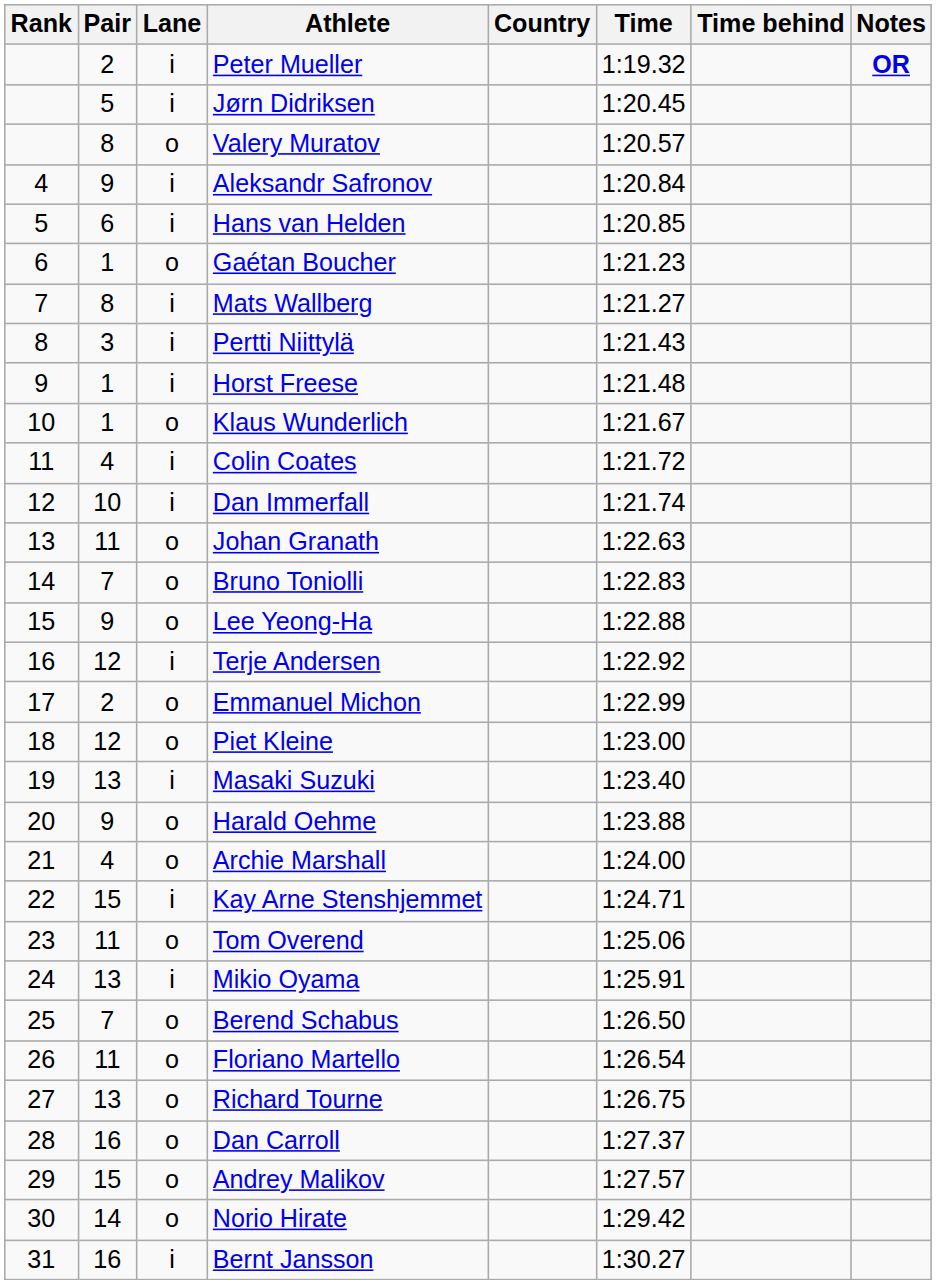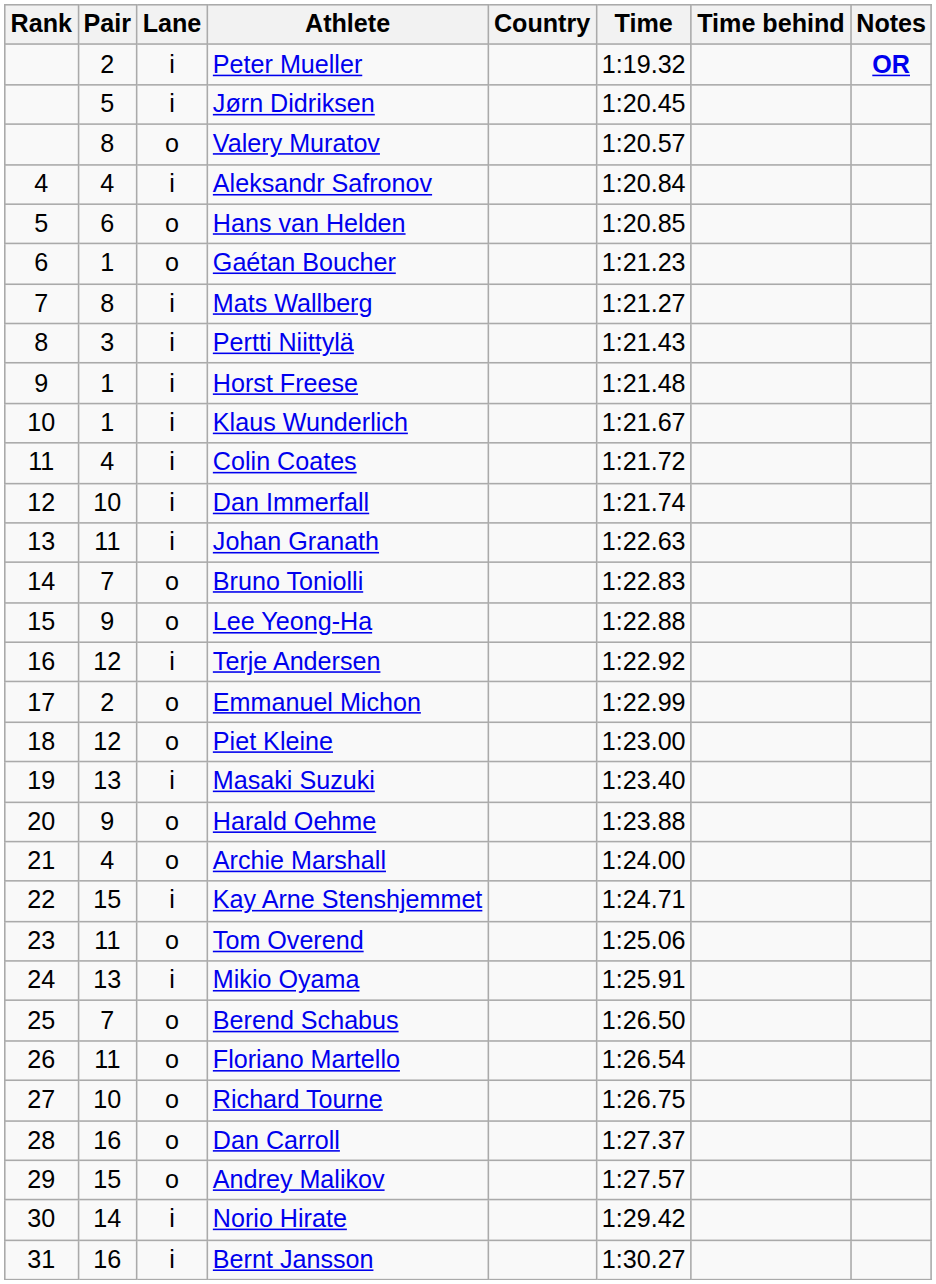 <table class="wikitable sortable" style="text-align:center">
 <tr>
 <th>Rank</th>
 <th>Pair</th>
 <th>Lane</th>
 <th>Athlete</th>
 <th>Country</th>
 <th>Time</th>
 <th>Time behind</th>
 <th>Notes</th>
 </tr>
 <tr>
 <td></td>
 <td>2</td>
 <td>i</td>
 <td align=left><a href='#'>Peter Mueller</a></td>
 <td align=left></td>
 <td>1:19.32</td>
 <td></td>
 <td><strong><a href='#'>OR</a></strong></td>
 </tr>
 <tr>
 <td></td>
 <td>5</td>
 <td>i</td>
 <td align=left><a href='#'>Jørn Didriksen</a></td>
 <td align=left></td>
 <td>1:20.45</td>
 <td></td>
 <td></td>
 </tr>
 <tr>
 <td></td>
 <td>8</td>
 <td>o</td>
 <td align=left><a href='#'>Valery Muratov</a></td>
 <td align=left></td>
 <td>1:20.57</td>
 <td></td>
 <td></td>
 </tr>
 <tr>
 <td>4</td>
-<td>9</td>
+<td>4</td>
 <td>i</td>
 <td align=left><a href='#'>Aleksandr Safronov</a></td>
 <td align=left></td>
 <td>1:20.84</td>
 <td></td>
 <td></td>
 </tr>
 <tr>
 <td>5</td>
 <td>6</td>
-<td>i</td>
+<td>o</td>
 <td align=left><a href='#'>Hans van Helden</a></td>
 <td align=left></td>
 <td>1:20.85</td>
 <td></td>
 <td></td>
 </tr>
 <tr>
 <td>6</td>
 <td>1</td>
 <td>o</td>
 <td align=left><a href='#'>Gaétan Boucher</a></td>
 <td align=left></td>
 <td>1:21.23</td>
 <td></td>
 <td></td>
 </tr>
 <tr>
 <td>7</td>
 <td>8</td>
 <td>i</td>
 <td align=left><a href='#'>Mats Wallberg</a></td>
 <td align=left></td>
 <td>1:21.27</td>
 <td></td>
 <td></td>
 </tr>
 <tr>
 <td>8</td>
 <td>3</td>
 <td>i</td>
 <td align=left><a href='#'>Pertti Niittylä</a></td>
 <td align=left></td>
 <td>1:21.43</td>
 <td></td>
 <td></td>
 </tr>
 <tr>
 <td>9</td>
 <td>1</td>
 <td>i</td>
 <td align=left><a href='#'>Horst Freese</a></td>
 <td align=left></td>
 <td>1:21.48</td>
 <td></td>
 <td></td>
 </tr>
 <tr>
 <td>10</td>
 <td>1</td>
-<td>o</td>
+<td>i</td>
 <td align=left><a href='#'>Klaus Wunderlich</a></td>
 <td align=left></td>
 <td>1:21.67</td>
 <td></td>
 <td></td>
 </tr>
 <tr>
 <td>11</td>
 <td>4</td>
 <td>i</td>
 <td align=left><a href='#'>Colin Coates</a></td>
 <td align=left></td>
 <td>1:21.72</td>
 <td></td>
 <td></td>
 </tr>
 <tr>
 <td>12</td>
 <td>10</td>
 <td>i</td>
 <td align=left><a href='#'>Dan Immerfall</a></td>
 <td align=left></td>
 <td>1:21.74</td>
 <td></td>
 <td></td>
 </tr>
 <tr>
 <td>13</td>
 <td>11</td>
-<td>o</td>
+<td>i</td>
 <td align=left><a href='#'>Johan Granath</a></td>
 <td align=left></td>
 <td>1:22.63</td>
 <td></td>
 <td></td>
 </tr>
 <tr>
 <td>14</td>
 <td>7</td>
 <td>o</td>
 <td align=left><a href='#'>Bruno Toniolli</a></td>
 <td align=left></td>
 <td>1:22.83</td>
 <td></td>
 <td></td>
 </tr>
 <tr>
 <td>15</td>
 <td>9</td>
 <td>o</td>
 <td align=left><a href='#'>Lee Yeong-Ha</a></td>
 <td align=left></td>
 <td>1:22.88</td>
 <td></td>
 <td></td>
 </tr>
 <tr>
 <td>16</td>
 <td>12</td>
 <td>i</td>
 <td align=left><a href='#'>Terje Andersen</a></td>
 <td align=left></td>
 <td>1:22.92</td>
 <td></td>
 <td></td>
 </tr>
 <tr>
 <td>17</td>
 <td>2</td>
 <td>o</td>
 <td align=left><a href='#'>Emmanuel Michon</a></td>
 <td align=left></td>
 <td>1:22.99</td>
 <td></td>
 <td></td>
 </tr>
 <tr>
 <td>18</td>
 <td>12</td>
 <td>o</td>
 <td align=left><a href='#'>Piet Kleine</a></td>
 <td align=left></td>
 <td>1:23.00</td>
 <td></td>
 <td></td>
 </tr>
 <tr>
 <td>19</td>
 <td>13</td>
 <td>i</td>
 <td align=left><a href='#'>Masaki Suzuki</a></td>
 <td align=left></td>
 <td>1:23.40</td>
 <td></td>
 <td></td>
 </tr>
 <tr>
 <td>20</td>
 <td>9</td>
 <td>o</td>
 <td align=left><a href='#'>Harald Oehme</a></td>
 <td align=left></td>
 <td>1:23.88</td>
 <td></td>
 <td></td>
 </tr>
 <tr>
 <td>21</td>
 <td>4</td>
 <td>o</td>
 <td align=left><a href='#'>Archie Marshall</a></td>
 <td align=left></td>
 <td>1:24.00</td>
 <td></td>
 <td></td>
 </tr>
 <tr>
 <td>22</td>
 <td>15</td>
 <td>i</td>
 <td align=left><a href='#'>Kay Arne Stenshjemmet</a></td>
 <td align=left></td>
 <td>1:24.71</td>
 <td></td>
 <td></td>
 </tr>
 <tr>
 <td>23</td>
 <td>11</td>
 <td>o</td>
 <td align=left><a href='#'>Tom Overend</a></td>
 <td align=left></td>
 <td>1:25.06</td>
 <td></td>
 <td></td>
 </tr>
 <tr>
 <td>24</td>
 <td>13</td>
 <td>i</td>
 <td align=left><a href='#'>Mikio Oyama</a></td>
 <td align=left></td>
 <td>1:25.91</td>
 <td></td>
 <td></td>
 </tr>
 <tr>
 <td>25</td>
 <td>7</td>
 <td>o</td>
 <td align=left><a href='#'>Berend Schabus</a></td>
 <td align=left></td>
 <td>1:26.50</td>
 <td></td>
 <td></td>
 </tr>
 <tr>
 <td>26</td>
 <td>11</td>
 <td>o</td>
 <td align=left><a href='#'>Floriano Martello</a></td>
 <td align=left></td>
 <td>1:26.54</td>
 <td></td>
 <td></td>
 </tr>
 <tr>
 <td>27</td>
-<td>13</td>
+<td>10</td>
 <td>o</td>
 <td align=left><a href='#'>Richard Tourne</a></td>
 <td align=left></td>
 <td>1:26.75</td>
 <td></td>
 <td></td>
 </tr>
 <tr>
 <td>28</td>
 <td>16</td>
 <td>o</td>
 <td align=left><a href='#'>Dan Carroll</a></td>
 <td align=left></td>
 <td>1:27.37</td>
 <td></td>
 <td></td>
 </tr>
 <tr>
 <td>29</td>
 <td>15</td>
 <td>o</td>
 <td align=left><a href='#'>Andrey Malikov</a></td>
 <td align=left></td>
 <td>1:27.57</td>
 <td></td>
 <td></td>
 </tr>
 <tr>
 <td>30</td>
 <td>14</td>
-<td>o</td>
+<td>i</td>
 <td align=left><a href='#'>Norio Hirate</a></td>
 <td align=left></td>
 <td>1:29.42</td>
 <td></td>
 <td></td>
 </tr>
 <tr>
 <td>31</td>
 <td>16</td>
 <td>i</td>
 <td align=left><a href='#'>Bernt Jansson</a></td>
 <td align=left></td>
 <td>1:30.27</td>
 <td></td>
 <td></td>
 </tr>
 </table>
